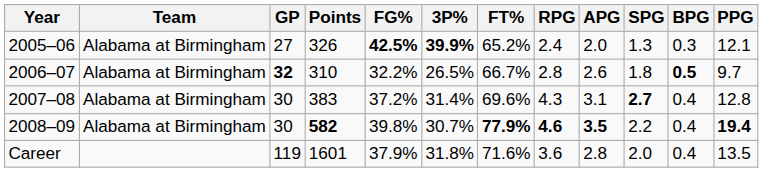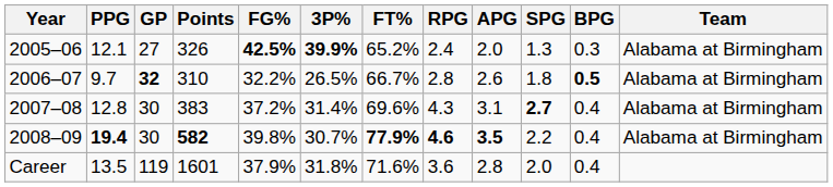 <table class="wikitable">
 <tr>
 <th>Year</th>
-<th>Team</th>
+<th>PPG</th>
 <th>GP</th>
 <th>Points</th>
 <th>FG%</th>
 <th>3P%</th>
 <th>FT%</th>
 <th>RPG</th>
 <th>APG</th>
 <th>SPG</th>
 <th>BPG</th>
-<th>PPG</th>
+<th>Team</th>
 </tr>
 <tr>
 <td>2005–06</td>
-<td>Alabama at Birmingham</td>
+<td>12.1</td>
 <td>27</td>
 <td>326</td>
 <td><strong>42.5%</strong></td>
 <td><strong>39.9%</strong></td>
 <td>65.2%</td>
 <td>2.4</td>
 <td>2.0</td>
 <td>1.3</td>
 <td>0.3</td>
-<td>12.1</td>
+<td>Alabama at Birmingham</td>
 </tr>
 <tr>
 <td>2006–07</td>
-<td>Alabama at Birmingham</td>
+<td>9.7</td>
 <td><strong>32</strong></td>
 <td>310</td>
 <td>32.2%</td>
 <td>26.5%</td>
 <td>66.7%</td>
 <td>2.8</td>
 <td>2.6</td>
 <td>1.8</td>
 <td><strong>0.5</strong></td>
-<td>9.7</td>
+<td>Alabama at Birmingham</td>
 </tr>
 <tr>
 <td>2007–08</td>
-<td>Alabama at Birmingham</td>
+<td>12.8</td>
 <td>30</td>
 <td>383</td>
 <td>37.2%</td>
 <td>31.4%</td>
 <td>69.6%</td>
 <td>4.3</td>
 <td>3.1</td>
 <td><strong>2.7</strong></td>
 <td>0.4</td>
-<td>12.8</td>
+<td>Alabama at Birmingham</td>
 </tr>
 <tr>
 <td>2008–09</td>
-<td>Alabama at Birmingham</td>
+<td><strong>19.4</strong></td>
 <td>30</td>
 <td><strong>582</strong></td>
 <td>39.8%</td>
 <td>30.7%</td>
 <td><strong>77.9%</strong></td>
 <td><strong>4.6</strong></td>
 <td><strong>3.5</strong></td>
 <td>2.2</td>
 <td>0.4</td>
-<td><strong>19.4</strong></td>
+<td>Alabama at Birmingham</td>
 </tr>
 <tr>
 <td>Career</td>
-<td></td>
+<td>13.5</td>
 <td>119</td>
 <td>1601</td>
 <td>37.9%</td>
 <td>31.8%</td>
 <td>71.6%</td>
 <td>3.6</td>
 <td>2.8</td>
 <td>2.0</td>
 <td>0.4</td>
-<td>13.5</td>
+<td></td>
 </tr>
 </table>
